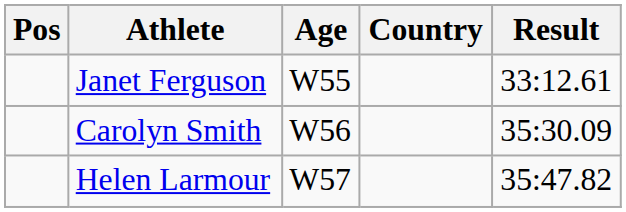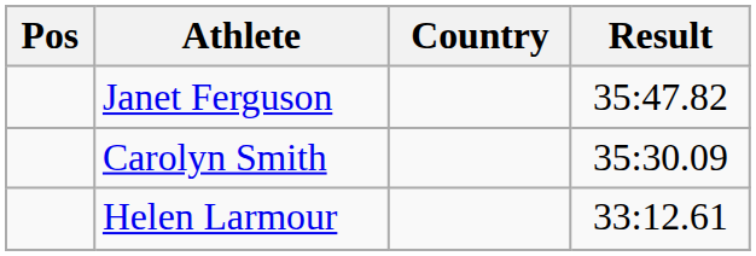 <table class="wikitable"  style="text-align:center; width:50%;">
 <tr>
 <th>Pos</th>
 <th>Athlete</th>
-<th>Age</th>
 <th>Country</th>
 <th>Result</th>
 </tr>
 <tr>
 <td align=center></td>
 <td align=left><a href='#'>Janet Ferguson</a></td>
-<td align=left>W55</td>
 <td align=left></td>
-<td>33:12.61</td>
+<td>35:47.82</td>
 </tr>
 <tr>
 <td align=center></td>
 <td align=left><a href='#'>Carolyn Smith</a></td>
-<td align=left>W56</td>
 <td align=left></td>
 <td>35:30.09</td>
 </tr>
 <tr>
 <td align=center></td>
 <td align=left><a href='#'>Helen Larmour</a></td>
-<td align=left>W57</td>
 <td align=left></td>
-<td>35:47.82</td>
+<td>33:12.61</td>
 </tr>
 </table>
